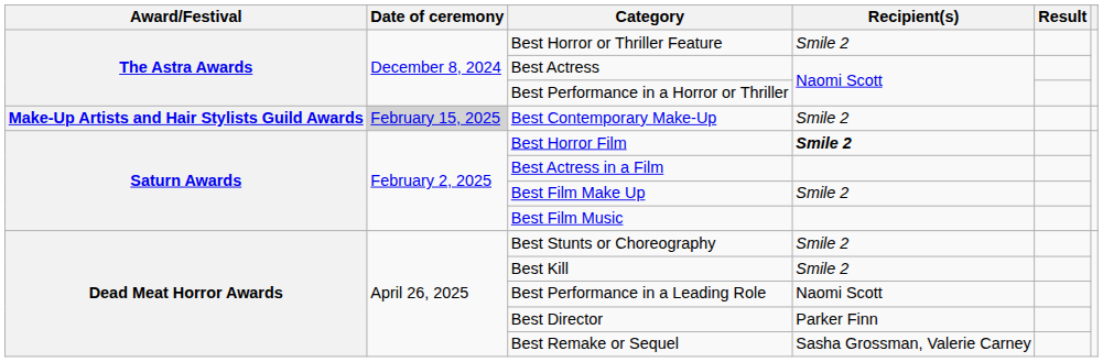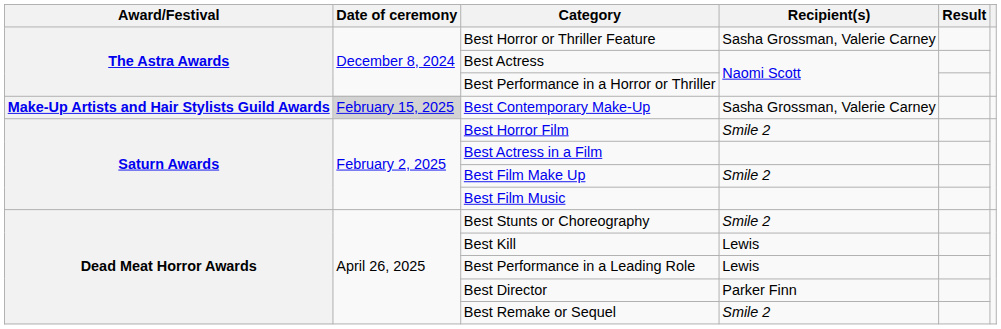 <table class="wikitable sortable plainrowheaders">
 <tr>
 <th scope="col">Award/Festival</th>
 <th scope="col">Date of ceremony</th>
 <th scope="col">Category</th>
 <th scope="col">Recipient(s)</th>
 <th>Result</th>
 <th class="unsortable" scope="col"></th>
 </tr>
 <tr>
 <th scope="row" rowspan="3"><a href='#'>The Astra Awards</a></th>
 <td rowspan="3"><a href='#'>December 8, 2024</a></td>
 <td>Best Horror or Thriller Feature</td>
-<td><em>Smile 2</em></td>
+<td>Sasha Grossman, Valerie Carney</td>
 <td></td>
 <td rowspan="3" align="center"></td>
 </tr>
 <tr>
 <td>Best Actress</td>
 <td scope="row" rowspan="2" style="text-align:left;"><a href='#'>Naomi Scott</a></td>
 <td></td>
 </tr>
 <tr>
 <td>Best Performance in a Horror or Thriller</td>
 <td></td>
 </tr>
 <tr>
 <th scope="row"><a href='#'>Make-Up Artists and Hair Stylists Guild Awards</a></th>
 <td style="background: lightgrey;"><a href='#'>February 15, 2025</a></td>
 <td><a href='#'>Best Contemporary Make-Up</a></td>
-<td><em>Smile 2</em></td>
+<td>Sasha Grossman, Valerie Carney</td>
 <td></td>
 <td align="center"></td>
 </tr>
 <tr>
 <th scope="row" rowspan="4"><a href='#'>Saturn Awards</a></th>
 <td rowspan="4"><a href='#'>February 2, 2025</a></td>
 <td><a href='#'>Best Horror Film</a></td>
-<td><strong><em>Smile 2</em></strong></td>
+<td><em>Smile 2</em></td>
 <td></td>
 <td rowspan="4"></td>
 </tr>
 <tr>
 <td><a href='#'>Best Actress in a Film</a></td>
 <td></td>
 <td></td>
 </tr>
 <tr>
 <td><a href='#'>Best Film Make Up</a></td>
 <td><em>Smile 2</em></td>
 <td></td>
 </tr>
 <tr>
 <td><a href='#'>Best Film Music</a></td>
 <td></td>
 <td></td>
 </tr>
 <tr>
 <th scope="row" rowspan="5">Dead Meat Horror Awards</th>
 <td rowspan="5">April 26, 2025</td>
 <td>Best Stunts or Choreography</td>
 <td><em>Smile 2</em></td>
 <td></td>
 <td rowspan="5"></td>
 </tr>
 <tr>
 <td>Best Kill</td>
-<td><em>Smile 2</em></td>
+<td>Lewis</td>
 <td></td>
 </tr>
 <tr>
 <td>Best Performance in a Leading Role</td>
-<td>Naomi Scott</td>
+<td>Lewis</td>
 <td></td>
 </tr>
 <tr>
 <td>Best Director</td>
 <td>Parker Finn</td>
 <td></td>
 </tr>
 <tr>
 <td>Best Remake or Sequel</td>
-<td>Sasha Grossman, Valerie Carney</td>
+<td><em>Smile 2</em></td>
 <td></td>
 </tr>
 </table>
